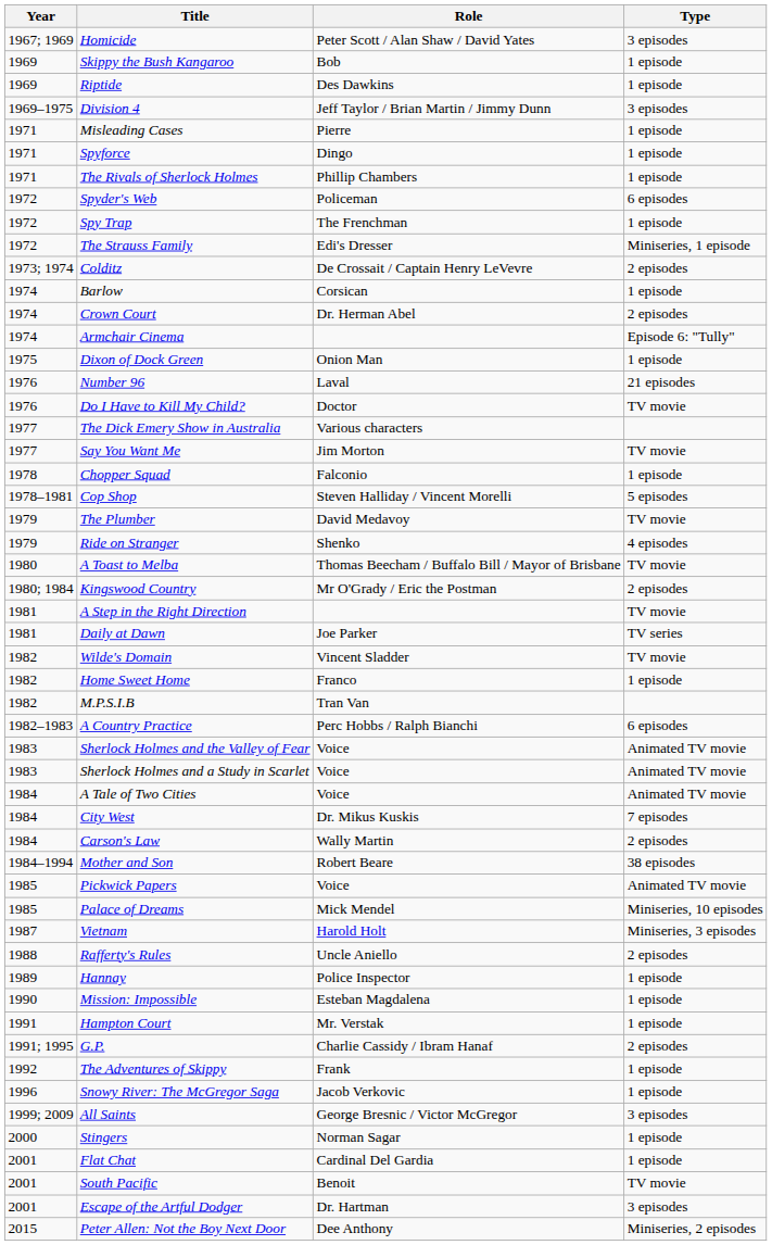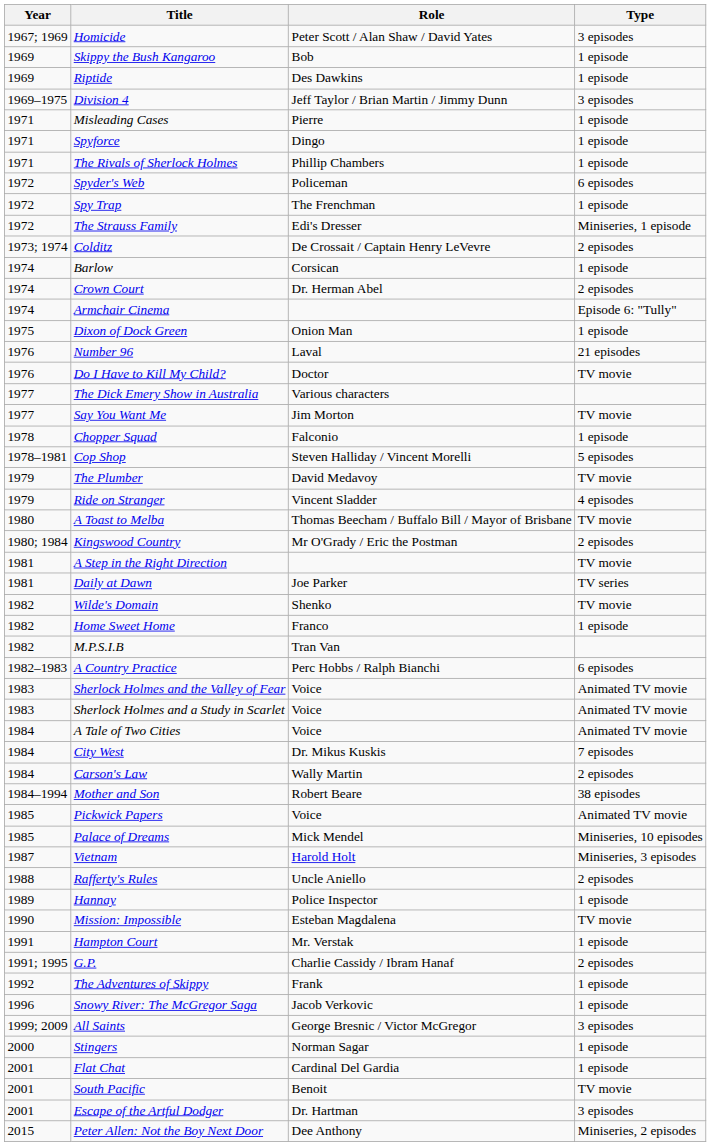 <table class="wikitable">
 <tr>
 <th>Year</th>
 <th>Title</th>
 <th>Role</th>
 <th>Type</th>
 </tr>
 <tr>
 <td>1967; 1969</td>
 <td><em><a href='#'>Homicide</a></em></td>
 <td>Peter Scott / Alan Shaw / David Yates</td>
 <td>3 episodes</td>
 </tr>
 <tr>
 <td>1969</td>
 <td><em><a href='#'>Skippy the Bush Kangaroo</a></em></td>
 <td>Bob</td>
 <td>1 episode</td>
 </tr>
 <tr>
 <td>1969</td>
 <td><em><a href='#'>Riptide</a></em></td>
 <td>Des Dawkins</td>
 <td>1 episode</td>
 </tr>
 <tr>
 <td>1969–1975</td>
 <td><em><a href='#'>Division 4</a></em></td>
 <td>Jeff Taylor / Brian Martin / Jimmy Dunn</td>
 <td>3 episodes</td>
 </tr>
 <tr>
 <td>1971</td>
 <td><em>Misleading Cases</em></td>
 <td>Pierre</td>
 <td>1 episode</td>
 </tr>
 <tr>
 <td>1971</td>
 <td><em><a href='#'>Spyforce</a></em></td>
 <td>Dingo</td>
 <td>1 episode</td>
 </tr>
 <tr>
 <td>1971</td>
 <td><em><a href='#'>The Rivals of Sherlock Holmes</a></em></td>
 <td>Phillip Chambers</td>
 <td>1 episode</td>
 </tr>
 <tr>
 <td>1972</td>
 <td><em><a href='#'>Spyder's Web</a></em></td>
 <td>Policeman</td>
 <td>6 episodes</td>
 </tr>
 <tr>
 <td>1972</td>
 <td><em><a href='#'>Spy Trap</a></em></td>
 <td>The Frenchman</td>
 <td>1 episode</td>
 </tr>
 <tr>
 <td>1972</td>
 <td><em><a href='#'>The Strauss Family</a></em></td>
 <td>Edi's Dresser</td>
 <td>Miniseries, 1 episode</td>
 </tr>
 <tr>
 <td>1973; 1974</td>
 <td><em><a href='#'>Colditz</a></em></td>
 <td>De Crossait / Captain Henry LeVevre</td>
 <td>2 episodes</td>
 </tr>
 <tr>
 <td>1974</td>
 <td><em>Barlow</em></td>
 <td>Corsican</td>
 <td>1 episode</td>
 </tr>
 <tr>
 <td>1974</td>
 <td><em><a href='#'>Crown Court</a></em></td>
 <td>Dr. Herman Abel</td>
 <td>2 episodes</td>
 </tr>
 <tr>
 <td>1974</td>
 <td><em><a href='#'>Armchair Cinema</a></em></td>
 <td></td>
 <td>Episode 6: "Tully"</td>
 </tr>
 <tr>
 <td>1975</td>
 <td><em><a href='#'>Dixon of Dock Green</a></em></td>
 <td>Onion Man</td>
 <td>1 episode</td>
 </tr>
 <tr>
 <td>1976</td>
 <td><em><a href='#'>Number 96</a></em></td>
 <td>Laval</td>
 <td>21 episodes</td>
 </tr>
 <tr>
 <td>1976</td>
 <td><em><a href='#'>Do I Have to Kill My Child?</a></em></td>
 <td>Doctor</td>
 <td>TV movie</td>
 </tr>
 <tr>
 <td>1977</td>
 <td><em><a href='#'>The Dick Emery Show in Australia</a></em></td>
 <td>Various characters</td>
 <td></td>
 </tr>
 <tr>
 <td>1977</td>
 <td><em><a href='#'>Say You Want Me</a></em></td>
 <td>Jim Morton</td>
 <td>TV movie</td>
 </tr>
 <tr>
 <td>1978</td>
 <td><em><a href='#'>Chopper Squad</a></em></td>
 <td>Falconio</td>
 <td>1 episode</td>
 </tr>
 <tr>
 <td>1978–1981</td>
 <td><em><a href='#'>Cop Shop</a></em></td>
 <td>Steven Halliday / Vincent Morelli</td>
 <td>5 episodes</td>
 </tr>
 <tr>
 <td>1979</td>
 <td><em><a href='#'>The Plumber</a></em></td>
 <td>David Medavoy</td>
 <td>TV movie</td>
 </tr>
 <tr>
 <td>1979</td>
 <td><em><a href='#'>Ride on Stranger</a></em></td>
-<td>Shenko</td>
+<td>Vincent Sladder</td>
 <td>4 episodes</td>
 </tr>
 <tr>
 <td>1980</td>
 <td><em><a href='#'>A Toast to Melba</a></em></td>
 <td>Thomas Beecham / Buffalo Bill / Mayor of Brisbane</td>
 <td>TV movie</td>
 </tr>
 <tr>
 <td>1980; 1984</td>
 <td><em><a href='#'>Kingswood Country</a></em></td>
 <td>Mr O'Grady / Eric the Postman</td>
 <td>2 episodes</td>
 </tr>
 <tr>
 <td>1981</td>
 <td><em><a href='#'>A Step in the Right Direction</a></em></td>
 <td></td>
 <td>TV movie</td>
 </tr>
 <tr>
 <td>1981</td>
 <td><em><a href='#'>Daily at Dawn</a></em></td>
 <td>Joe Parker</td>
 <td>TV series</td>
 </tr>
 <tr>
 <td>1982</td>
 <td><em><a href='#'>Wilde's Domain</a></em></td>
-<td>Vincent Sladder</td>
+<td>Shenko</td>
 <td>TV movie</td>
 </tr>
 <tr>
 <td>1982</td>
 <td><em><a href='#'>Home Sweet Home</a></em></td>
 <td>Franco</td>
 <td>1 episode</td>
 </tr>
 <tr>
 <td>1982</td>
 <td><em>M.P.S.I.B</em></td>
 <td>Tran Van</td>
 <td></td>
 </tr>
 <tr>
 <td>1982–1983</td>
 <td><em><a href='#'>A Country Practice</a></em></td>
 <td>Perc Hobbs / Ralph Bianchi</td>
 <td>6 episodes</td>
 </tr>
 <tr>
 <td>1983</td>
 <td><em><a href='#'>Sherlock Holmes and the Valley of Fear</a></em></td>
 <td>Voice</td>
 <td>Animated TV movie</td>
 </tr>
 <tr>
 <td>1983</td>
 <td><em>Sherlock Holmes and a Study in Scarlet</em></td>
 <td>Voice</td>
 <td>Animated TV movie</td>
 </tr>
 <tr>
 <td>1984</td>
 <td><em>A Tale of Two Cities</em></td>
 <td>Voice</td>
 <td>Animated TV movie</td>
 </tr>
 <tr>
 <td>1984</td>
 <td><em><a href='#'>City West</a></em></td>
 <td>Dr. Mikus Kuskis</td>
 <td>7 episodes</td>
 </tr>
 <tr>
 <td>1984</td>
 <td><em><a href='#'>Carson's Law</a></em></td>
 <td>Wally Martin</td>
 <td>2 episodes</td>
 </tr>
 <tr>
 <td>1984–1994</td>
 <td><em><a href='#'>Mother and Son</a></em></td>
 <td>Robert Beare</td>
 <td>38 episodes</td>
 </tr>
 <tr>
 <td>1985</td>
 <td><em><a href='#'>Pickwick Papers</a></em></td>
 <td>Voice</td>
 <td>Animated TV movie</td>
 </tr>
 <tr>
 <td>1985</td>
 <td><em><a href='#'>Palace of Dreams</a></em></td>
 <td>Mick Mendel</td>
 <td>Miniseries, 10 episodes</td>
 </tr>
 <tr>
 <td>1987</td>
 <td><em><a href='#'>Vietnam</a></em></td>
 <td><a href='#'>Harold Holt</a></td>
 <td>Miniseries, 3 episodes</td>
 </tr>
 <tr>
 <td>1988</td>
 <td><em><a href='#'>Rafferty's Rules</a></em></td>
 <td>Uncle Aniello</td>
 <td>2 episodes</td>
 </tr>
 <tr>
 <td>1989</td>
 <td><em><a href='#'>Hannay</a></em></td>
 <td>Police Inspector</td>
 <td>1 episode</td>
 </tr>
 <tr>
 <td>1990</td>
 <td><em><a href='#'>Mission: Impossible</a></em></td>
 <td>Esteban Magdalena</td>
-<td>1 episode</td>
+<td>TV movie</td>
 </tr>
 <tr>
 <td>1991</td>
 <td><em><a href='#'>Hampton Court</a></em></td>
 <td>Mr. Verstak</td>
 <td>1 episode</td>
 </tr>
 <tr>
 <td>1991; 1995</td>
 <td><em><a href='#'>G.P.</a></em></td>
 <td>Charlie Cassidy / Ibram Hanaf</td>
 <td>2 episodes</td>
 </tr>
 <tr>
 <td>1992</td>
 <td><em><a href='#'>The Adventures of Skippy</a></em></td>
 <td>Frank</td>
 <td>1 episode</td>
 </tr>
 <tr>
 <td>1996</td>
 <td><em><a href='#'>Snowy River: The McGregor Saga</a></em></td>
 <td>Jacob Verkovic</td>
 <td>1 episode</td>
 </tr>
 <tr>
 <td>1999; 2009</td>
 <td><em><a href='#'>All Saints</a></em></td>
 <td>George Bresnic / Victor McGregor</td>
 <td>3 episodes</td>
 </tr>
 <tr>
 <td>2000</td>
 <td><em><a href='#'>Stingers</a></em></td>
 <td>Norman Sagar</td>
 <td>1 episode</td>
 </tr>
 <tr>
 <td>2001</td>
 <td><em><a href='#'>Flat Chat</a></em></td>
 <td>Cardinal Del Gardia</td>
 <td>1 episode</td>
 </tr>
 <tr>
 <td>2001</td>
 <td><em><a href='#'>South Pacific</a></em></td>
 <td>Benoit</td>
 <td>TV movie</td>
 </tr>
 <tr>
 <td>2001</td>
 <td><em><a href='#'>Escape of the Artful Dodger</a></em></td>
 <td>Dr. Hartman</td>
 <td>3 episodes</td>
 </tr>
 <tr>
 <td>2015</td>
 <td><em><a href='#'>Peter Allen: Not the Boy Next Door</a></em></td>
 <td>Dee Anthony</td>
 <td>Miniseries, 2 episodes</td>
 </tr>
 </table>
